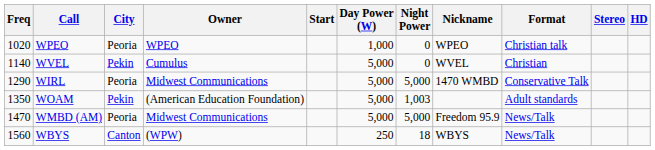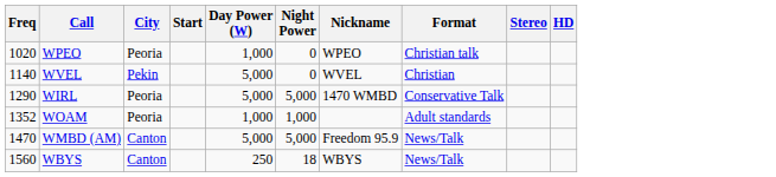 <table class="wikitable sortable">
 <tr>
 <th>Freq</th>
 <th><a href='#'>Call</a></th>
 <th><a href='#'>City</a></th>
-<th>Owner</th>
 <th>Start</th>
 <th>Day Power<br>(<a href='#'>W</a>)</th>
 <th>Night<br>Power</th>
 <th>Nickname</th>
 <th>Format</th>
 <th><a href='#'>Stereo</a></th>
 <th><a href='#'>HD</a></th>
 </tr>
 <tr>
 <td align=right>1020</td>
 <td><a href='#'>WPEO</a></td>
 <td>Peoria</td>
-<td><a href='#'>WPEO</a></td>
 <td align=right></td>
 <td align=right>1,000</td>
 <td align=right>0</td>
 <td>WPEO</td>
 <td><a href='#'>Christian talk</a></td>
 <td></td>
 <td></td>
 </tr>
 <tr>
 <td align=right>1140</td>
 <td><a href='#'>WVEL</a></td>
 <td><a href='#'>Pekin</a></td>
-<td><a href='#'>Cumulus</a></td>
 <td align=right></td>
 <td align=right>5,000</td>
 <td align=right>0</td>
 <td>WVEL</td>
 <td><a href='#'>Christian</a></td>
 <td></td>
 <td></td>
 </tr>
 <tr>
 <td align=right>1290</td>
 <td><a href='#'>WIRL</a></td>
 <td>Peoria</td>
-<td><a href='#'>Midwest Communications</a></td>
 <td align=right></td>
 <td align=right>5,000</td>
 <td align=right>5,000</td>
 <td>1470 WMBD</td>
 <td><a href='#'>Conservative Talk</a></td>
 <td></td>
 <td></td>
 </tr>
 <tr>
-<td align=right>1350</td>
+<td align=right>1352</td>
 <td><a href='#'>WOAM</a></td>
-<td><a href='#'>Pekin</a></td>
-<td> (American Education Foundation)</td>
+<td>Peoria</td>
 <td align=right></td>
-<td align=right>5,000</td>
-<td align=right>1,003</td>
+<td align=right>1,000</td>
+<td align=right>1,000</td>
 <td></td>
 <td><a href='#'>Adult standards</a></td>
 <td></td>
 <td></td>
 </tr>
 <tr>
 <td align=right>1470</td>
 <td><a href='#'>WMBD (AM)</a></td>
-<td>Peoria</td>
-<td><a href='#'>Midwest Communications</a></td>
+<td><a href='#'>Canton</a></td>
 <td align=right></td>
 <td align=right>5,000</td>
 <td align=right>5,000</td>
 <td>Freedom 95.9</td>
 <td><a href='#'>News/Talk</a></td>
 <td></td>
 <td></td>
 </tr>
 <tr>
 <td align=right>1560</td>
 <td><a href='#'>WBYS</a></td>
 <td><a href='#'>Canton</a></td>
-<td> (<a href='#'>WPW</a>)</td>
 <td align=right></td>
 <td align=right>250</td>
 <td align=right>18</td>
 <td>WBYS</td>
 <td><a href='#'>News/Talk</a></td>
 <td></td>
 <td></td>
 </tr>
 </table>
